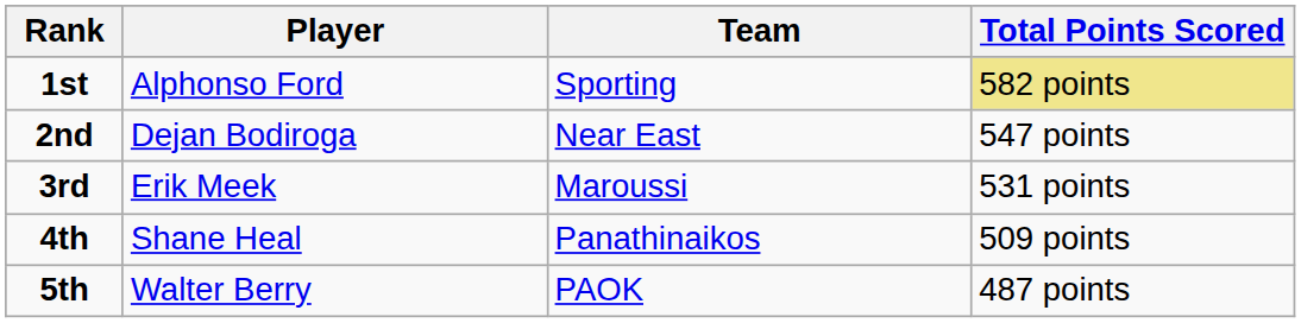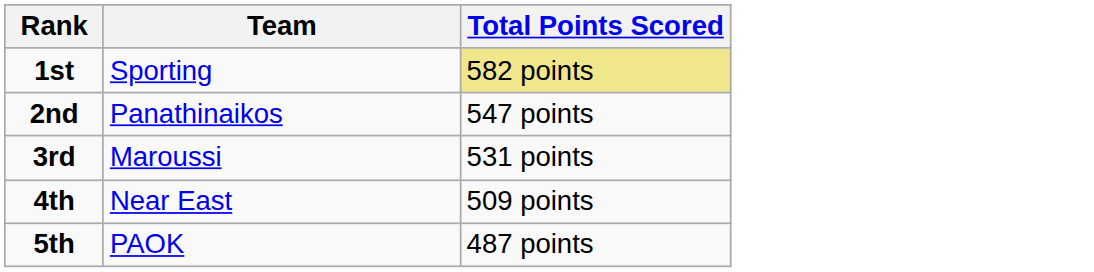 <table class="wikitable sortable">
 <tr>
 <th style="width:50px;">Rank</th>
-<th style="width:200px;">Player</th>
 <th style="width:200px;">Team</th>
 <th style="width:150px;"><a href='#'>Total Points Scored</a></th>
 </tr>
 <tr>
 <td style="text-align:center;"><strong>1st</strong></td>
-<td> <a href='#'>Alphonso Ford</a></td>
 <td><a href='#'>Sporting</a></td>
 <td style="background: khaki;">582 points</td>
 </tr>
 <tr>
 <td style="text-align:center;"><strong>2nd</strong></td>
-<td> <a href='#'>Dejan Bodiroga</a></td>
-<td><a href='#'>Near East</a></td>
+<td><a href='#'>Panathinaikos</a></td>
 <td>547 points</td>
 </tr>
 <tr>
 <td style="text-align:center;"><strong>3rd</strong></td>
-<td> <a href='#'>Erik Meek</a></td>
 <td><a href='#'>Maroussi</a></td>
 <td>531 points</td>
 </tr>
 <tr>
 <td style="text-align:center;"><strong>4th</strong></td>
-<td> <a href='#'>Shane Heal</a></td>
-<td><a href='#'>Panathinaikos</a></td>
+<td><a href='#'>Near East</a></td>
 <td>509 points</td>
 </tr>
 <tr>
 <td style="text-align:center;"><strong>5th</strong></td>
-<td> <a href='#'>Walter Berry</a></td>
 <td><a href='#'>PAOK</a></td>
 <td>487 points</td>
 </tr>
 </table>
